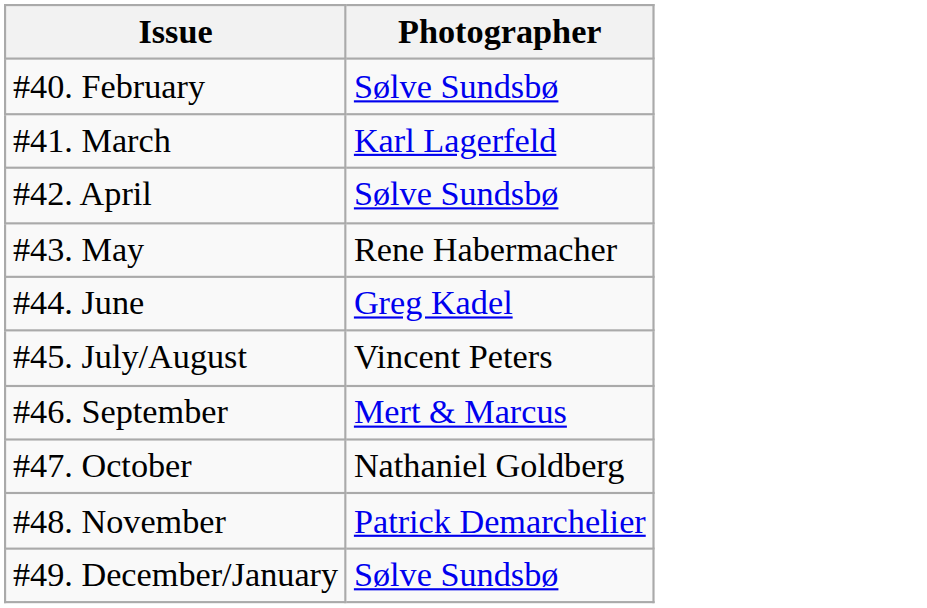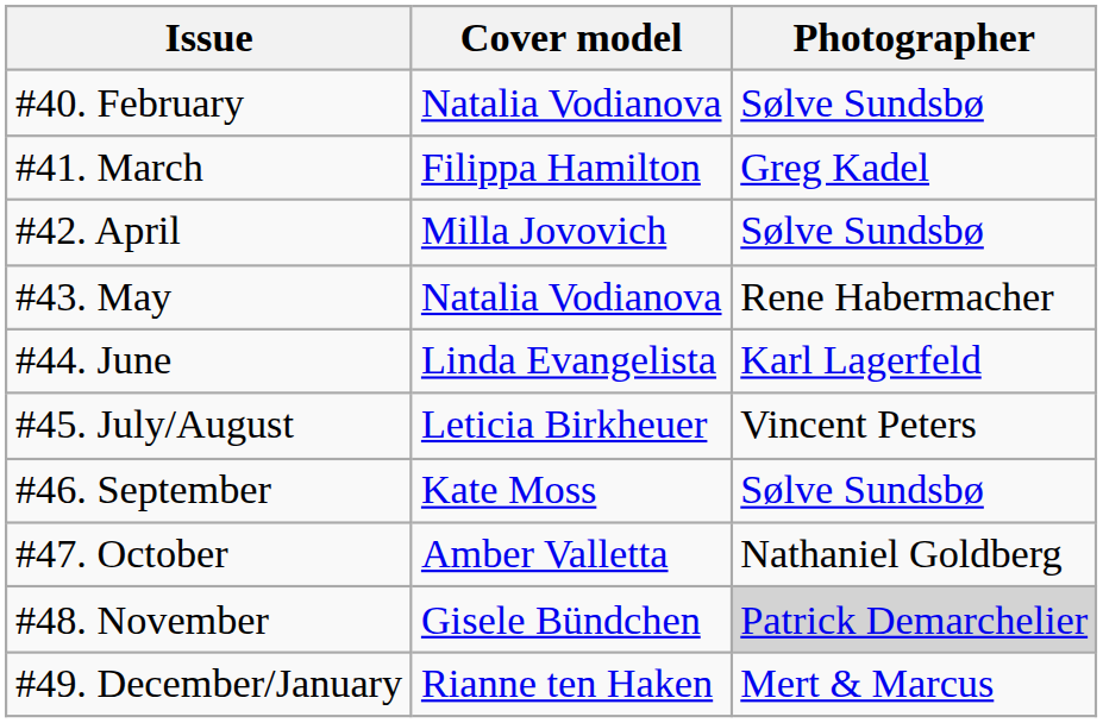 <table class="sortable wikitable">
 <tr>
 <th>Issue</th>
+<th>Cover model</th>
 <th>Photographer</th>
 </tr>
 <tr>
 <td>#40. February</td>
+<td><a href='#'>Natalia Vodianova</a></td>
 <td><a href='#'>Sølve Sundsbø</a></td>
 </tr>
 <tr>
 <td>#41. March</td>
-<td><a href='#'>Karl Lagerfeld</a></td>
+<td><a href='#'>Filippa Hamilton</a></td>
+<td><a href='#'>Greg Kadel</a></td>
 </tr>
 <tr>
 <td>#42. April</td>
+<td><a href='#'>Milla Jovovich</a></td>
 <td><a href='#'>Sølve Sundsbø</a></td>
 </tr>
 <tr>
 <td>#43. May</td>
+<td><a href='#'>Natalia Vodianova</a></td>
 <td>Rene Habermacher</td>
 </tr>
 <tr>
 <td>#44. June</td>
-<td><a href='#'>Greg Kadel</a></td>
+<td><a href='#'>Linda Evangelista</a></td>
+<td><a href='#'>Karl Lagerfeld</a></td>
 </tr>
 <tr>
 <td>#45. July/August</td>
+<td><a href='#'>Leticia Birkheuer</a></td>
 <td>Vincent Peters</td>
 </tr>
 <tr>
 <td>#46. September</td>
-<td><a href='#'>Mert & Marcus</a></td>
+<td><a href='#'>Kate Moss</a></td>
+<td><a href='#'>Sølve Sundsbø</a></td>
 </tr>
 <tr>
 <td>#47. October</td>
+<td><a href='#'>Amber Valletta</a></td>
 <td>Nathaniel Goldberg</td>
 </tr>
 <tr>
 <td>#48. November</td>
-<td><a href='#'>Patrick Demarchelier</a></td>
+<td><a href='#'>Gisele Bündchen</a></td>
+<td style="background: lightgrey;"><a href='#'>Patrick Demarchelier</a></td>
 </tr>
 <tr>
 <td>#49. December/January</td>
-<td><a href='#'>Sølve Sundsbø</a></td>
+<td><a href='#'>Rianne ten Haken</a></td>
+<td><a href='#'>Mert & Marcus</a></td>
 </tr>
 </table>
